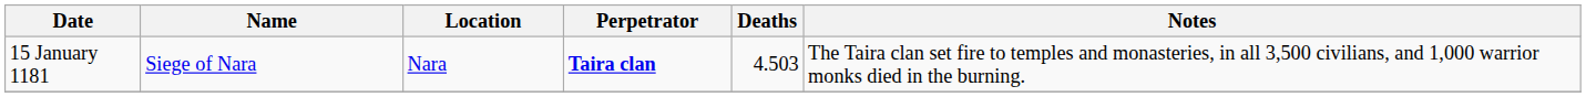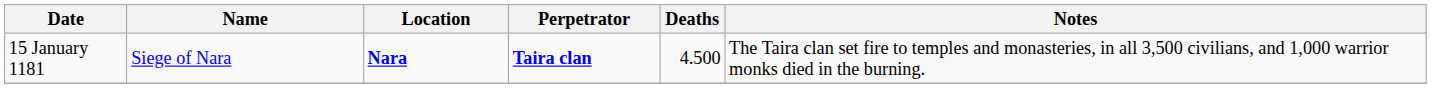 <table class="wikitable sortable" style="font-size:100%;">
 <tr>
 <th scope="col" style="width:100px;">Date</th>
 <th scope="col" style="width:200px;">Name</th>
 <th scope="col" style="width:120px;">Location</th>
 <th scope="col" style="width:125px;">Perpetrator</th>
 <th scope="col" style="width:50px;" data-sort-type="number">Deaths</th>
 <th scope="col" class="unsortable">Notes</th>
 </tr>
 <tr>
 <td>15 January 1181</td>
 <td><a href='#'>Siege of Nara</a></td>
-<td><a href='#'>Nara</a></td>
+<td><strong><a href='#'>Nara</a></strong></td>
 <td><strong><a href='#'>Taira clan</a></strong></td>
-<td style="text-align: right;">4.503</td>
+<td style="text-align: right;">4.500</td>
 <td>The Taira clan set fire to temples and monasteries, in all 3,500 civilians, and 1,000 warrior monks died in the burning.</td>
 </tr>
 <tr>
 </tr>
 </table>
